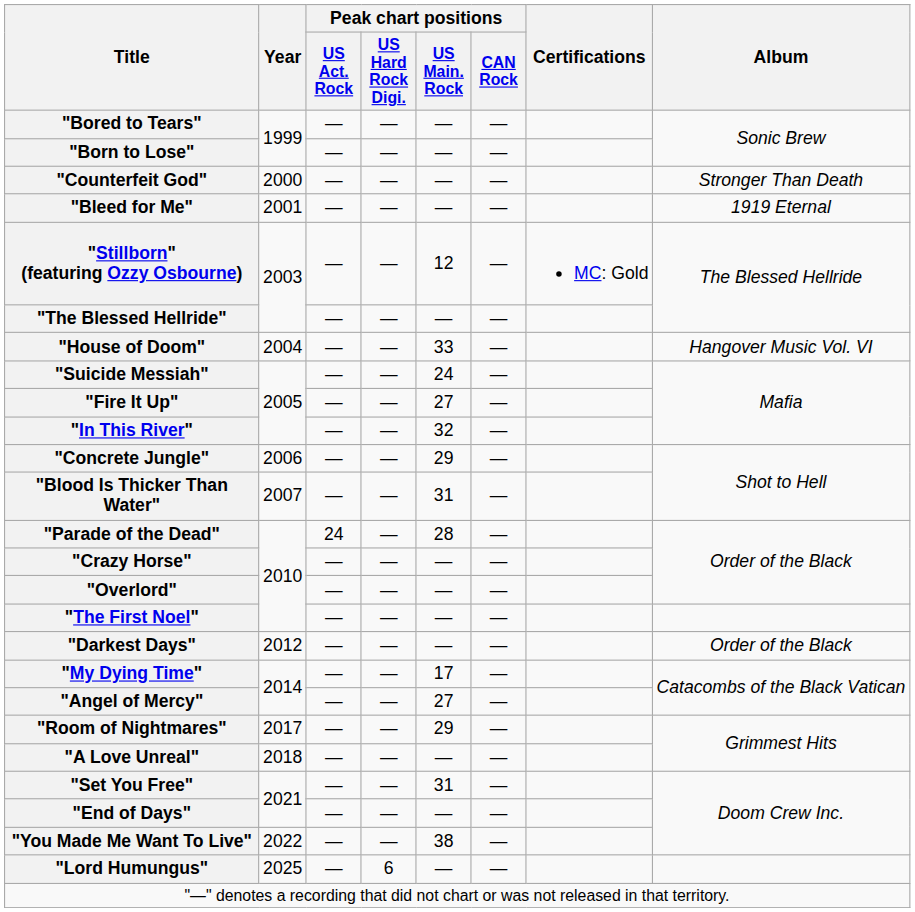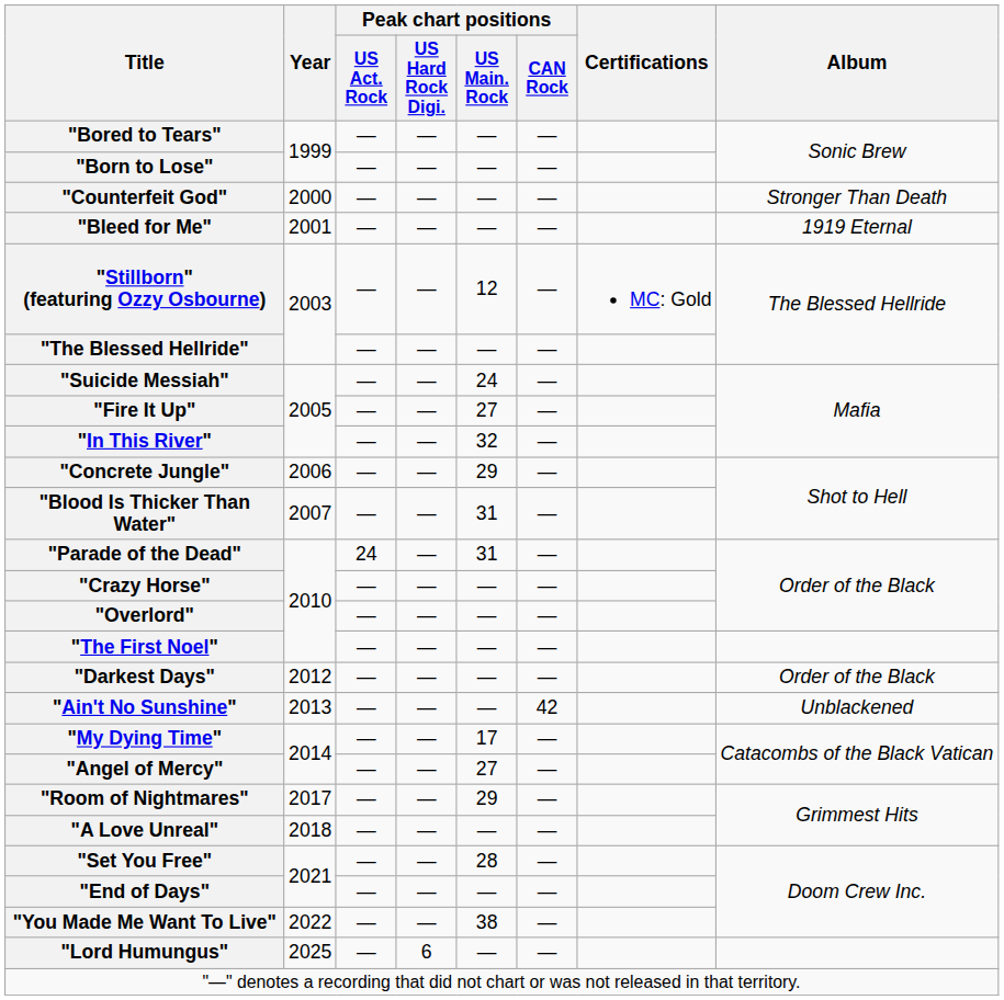 <table class="wikitable plainrowheaders" style="text-align:center;">
 <tr>
 <th scope="col" rowspan="2" style="width:14em;">Title</th>
 <th scope="col" rowspan="2">Year</th>
 <th scope="col" colspan="4">Peak chart positions</th>
 <th scope="col" rowspan="2">Certifications</th>
 <th scope="col" rowspan="2">Album</th>
 </tr>
 <tr>
 <th scope="col" style="width:3em;font-size:90%;"><a href='#'>US<br>Act. Rock</a><br></th>
 <th scope="col" style="width:3em;font-size:90%;"><a href='#'>US Hard Rock Digi.</a></th>
 <th scope="col" style="width:3em;font-size:90%;"><a href='#'>US<br>Main. Rock</a><br></th>
 <th scope="col" style="width:3em;font-size:90%;"><a href='#'>CAN<br>Rock</a><br></th>
 </tr>
 <tr>
 <th scope="row">"Bored to Tears"</th>
 <td rowspan="2">1999</td>
 <td>—</td>
 <td>—</td>
 <td>—</td>
 <td>—</td>
 <td></td>
 <td rowspan="2"><em>Sonic Brew</em></td>
 </tr>
 <tr>
 <th scope="row">"Born to Lose"</th>
 <td>—</td>
 <td>—</td>
 <td>—</td>
 <td>—</td>
 <td></td>
 </tr>
 <tr>
 <th scope="row">"Counterfeit God"</th>
 <td>2000</td>
 <td>—</td>
 <td>—</td>
 <td>—</td>
 <td>—</td>
 <td></td>
 <td><em>Stronger Than Death</em></td>
 </tr>
 <tr>
 <th scope="row">"Bleed for Me"</th>
 <td>2001</td>
 <td>—</td>
 <td>—</td>
 <td>—</td>
 <td>—</td>
 <td></td>
 <td><em>1919 Eternal</em></td>
 </tr>
 <tr>
 <th scope="row">"<a href='#'>Stillborn</a>"<br><span>(featuring <a href='#'>Ozzy Osbourne</a>)</span></th>
 <td rowspan="2">2003</td>
 <td>—</td>
 <td>—</td>
 <td>12</td>
 <td>—</td>
 <td><br><ul><li><a href='#'>MC</a>: Gold</li></ul></td>
 <td rowspan="2"><em>The Blessed Hellride</em></td>
 </tr>
 <tr>
 <th scope="row">"The Blessed Hellride"</th>
 <td>—</td>
 <td>—</td>
 <td>—</td>
 <td>—</td>
 <td></td>
 </tr>
 <tr>
-<th scope="row">"House of Doom"</th>
-<td>2004</td>
-<td>—</td>
-<td>—</td>
-<td>33</td>
-<td>—</td>
-<td></td>
-<td><em>Hangover Music Vol. VI</em></td>
-</tr>
-<tr>
 <th scope="row">"Suicide Messiah"</th>
 <td rowspan="3">2005</td>
 <td>—</td>
 <td>—</td>
 <td>24</td>
 <td>—</td>
 <td></td>
 <td rowspan="3"><em>Mafia</em></td>
 </tr>
 <tr>
 <th scope="row">"Fire It Up"</th>
 <td>—</td>
 <td>—</td>
 <td>27</td>
 <td>—</td>
 <td></td>
 </tr>
 <tr>
 <th scope="row">"<a href='#'>In This River</a>"</th>
 <td>—</td>
 <td>—</td>
 <td>32</td>
 <td>—</td>
 <td></td>
 </tr>
 <tr>
 <th scope="row">"Concrete Jungle"</th>
 <td>2006</td>
 <td>—</td>
 <td>—</td>
 <td>29</td>
 <td>—</td>
 <td></td>
 <td rowspan="2"><em>Shot to Hell</em></td>
 </tr>
 <tr>
 <th scope="row">"Blood Is Thicker Than Water"</th>
 <td>2007</td>
 <td>—</td>
 <td>—</td>
 <td>31</td>
 <td>—</td>
 <td></td>
 </tr>
 <tr>
 <th scope="row">"Parade of the Dead"</th>
 <td rowspan="4">2010</td>
 <td>24</td>
 <td>—</td>
-<td>28</td>
+<td>31</td>
 <td>—</td>
 <td></td>
 <td rowspan="3"><em>Order of the Black</em></td>
 </tr>
 <tr>
 <th scope="row">"Crazy Horse"</th>
 <td>—</td>
 <td>—</td>
 <td>—</td>
 <td>—</td>
 <td></td>
 </tr>
 <tr>
 <th scope="row">"Overlord"</th>
 <td>—</td>
 <td>—</td>
 <td>—</td>
 <td>—</td>
 <td></td>
 </tr>
 <tr>
 <th scope="row">"<a href='#'>The First Noel</a>"</th>
 <td>—</td>
 <td>—</td>
 <td>—</td>
 <td>—</td>
 <td></td>
 <td></td>
 </tr>
 <tr>
 <th scope="row">"Darkest Days"</th>
 <td>2012</td>
 <td>—</td>
 <td>—</td>
 <td>—</td>
 <td>—</td>
 <td></td>
 <td><em>Order of the Black</em></td>
+</tr>
+<tr>
+<th scope="row">"<a href='#'>Ain't No Sunshine</a>"</th>
+<td>2013</td>
+<td>—</td>
+<td>—</td>
+<td>—</td>
+<td>42</td>
+<td></td>
+<td><em>Unblackened</em></td>
 </tr>
 <tr>
 <th scope="row">"<a href='#'>My Dying Time</a>"</th>
 <td rowspan="2">2014</td>
 <td>—</td>
 <td>—</td>
 <td>17</td>
 <td>—</td>
 <td></td>
 <td rowspan="2"><em>Catacombs of the Black Vatican</em></td>
 </tr>
 <tr>
 <th scope="row">"Angel of Mercy"</th>
 <td>—</td>
 <td>—</td>
 <td>27</td>
 <td>—</td>
 <td></td>
 </tr>
 <tr>
 <th scope="row">"Room of Nightmares"</th>
 <td>2017</td>
 <td>—</td>
 <td>—</td>
 <td>29</td>
 <td>—</td>
 <td></td>
 <td rowspan="2"><em>Grimmest Hits</em></td>
 </tr>
 <tr>
 <th scope="row">"A Love Unreal"</th>
 <td>2018</td>
 <td>—</td>
 <td>—</td>
 <td>—</td>
 <td>—</td>
 <td></td>
 </tr>
 <tr>
 <th scope="row">"Set You Free"</th>
 <td rowspan="2">2021</td>
 <td>—</td>
 <td>—</td>
-<td>31</td>
+<td>28</td>
 <td>—</td>
 <td></td>
 <td rowspan="3"><em>Doom Crew Inc.</em></td>
 </tr>
 <tr>
 <th scope="row">"End of Days"</th>
 <td>—</td>
 <td>—</td>
 <td>—</td>
 <td>—</td>
 <td></td>
 </tr>
 <tr>
 <th scope="row">"You Made Me Want To Live"</th>
 <td>2022</td>
 <td>—</td>
 <td>—</td>
 <td>38</td>
 <td>—</td>
 <td></td>
 </tr>
 <tr>
 <th scope="row">"Lord Humungus"</th>
 <td>2025</td>
 <td>—</td>
 <td>6</td>
 <td>—</td>
 <td>—</td>
 <td></td>
 </tr>
 <tr>
 <td colspan="8" style="font-size:90%">"—" denotes a recording that did not chart or was not released in that territory.</td>
 </tr>
 </table>
